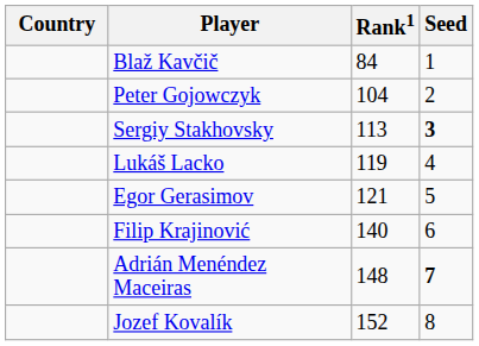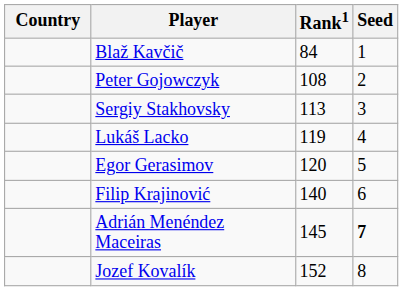 <table class="sortable wikitable">
 <tr>
 <th width="70">Country</th>
 <th width="175">Player</th>
 <th>Rank<sup>1</sup></th>
 <th>Seed</th>
 </tr>
 <tr>
 <td></td>
 <td><a href='#'>Blaž Kavčič</a></td>
 <td>84</td>
 <td>1</td>
 </tr>
 <tr>
 <td></td>
 <td><a href='#'>Peter Gojowczyk</a></td>
-<td>104</td>
+<td>108</td>
 <td>2</td>
 </tr>
 <tr>
 <td></td>
 <td><a href='#'>Sergiy Stakhovsky</a></td>
 <td>113</td>
-<td><strong>3</strong></td>
+<td>3</td>
 </tr>
 <tr>
 <td></td>
 <td><a href='#'>Lukáš Lacko</a></td>
 <td>119</td>
 <td>4</td>
 </tr>
 <tr>
 <td></td>
 <td><a href='#'>Egor Gerasimov</a></td>
-<td>121</td>
+<td>120</td>
 <td>5</td>
 </tr>
 <tr>
 <td></td>
 <td><a href='#'>Filip Krajinović</a></td>
 <td>140</td>
 <td>6</td>
 </tr>
 <tr>
 <td></td>
 <td><a href='#'>Adrián Menéndez Maceiras</a></td>
-<td>148</td>
+<td>145</td>
 <td><strong>7</strong></td>
 </tr>
 <tr>
 <td></td>
 <td><a href='#'>Jozef Kovalík</a></td>
 <td>152</td>
 <td>8</td>
 </tr>
 </table>
